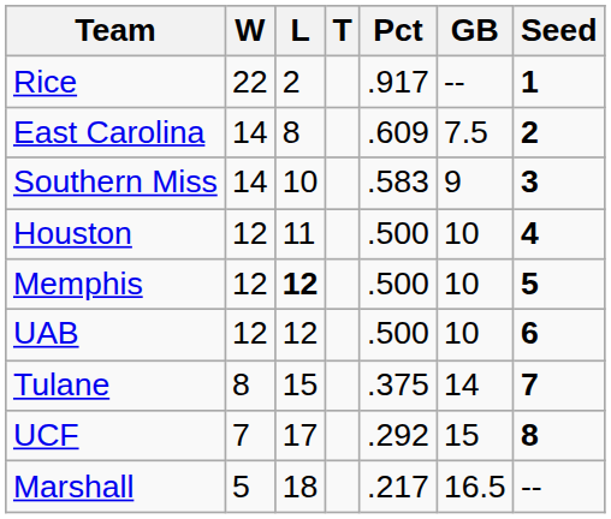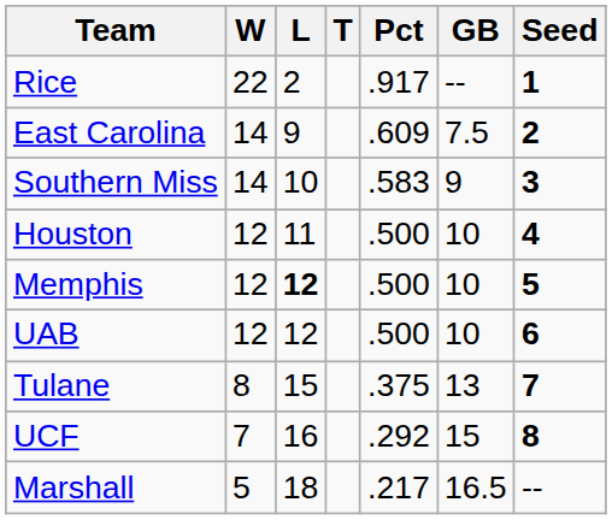 <table class="wikitable">
 <tr>
 <th>Team</th>
 <th>W</th>
 <th>L</th>
 <th>T</th>
 <th>Pct</th>
 <th>GB</th>
 <th>Seed</th>
 </tr>
 <tr>
 <td><a href='#'>Rice</a></td>
 <td>22</td>
 <td>2</td>
 <td></td>
 <td>.917</td>
 <td>--</td>
 <td><strong>1</strong></td>
 </tr>
 <tr>
 <td><a href='#'>East Carolina</a></td>
 <td>14</td>
-<td>8</td>
+<td>9</td>
 <td></td>
 <td>.609</td>
 <td>7.5</td>
 <td><strong>2</strong></td>
 </tr>
 <tr>
 <td><a href='#'>Southern Miss</a></td>
 <td>14</td>
 <td>10</td>
 <td></td>
 <td>.583</td>
 <td>9</td>
 <td><strong>3</strong></td>
 </tr>
 <tr>
 <td><a href='#'>Houston</a></td>
 <td>12</td>
 <td>11</td>
 <td></td>
 <td>.500</td>
 <td>10</td>
 <td><strong>4</strong></td>
 </tr>
 <tr>
 <td><a href='#'>Memphis</a></td>
 <td>12</td>
 <td><strong>12</strong></td>
 <td></td>
 <td>.500</td>
 <td>10</td>
 <td><strong>5</strong></td>
 </tr>
 <tr>
 <td><a href='#'>UAB</a></td>
 <td>12</td>
 <td>12</td>
 <td></td>
 <td>.500</td>
 <td>10</td>
 <td><strong>6</strong></td>
 </tr>
 <tr>
 <td><a href='#'>Tulane</a></td>
 <td>8</td>
 <td>15</td>
 <td></td>
 <td>.375</td>
-<td>14</td>
+<td>13</td>
 <td><strong>7</strong></td>
 </tr>
 <tr>
 <td><a href='#'>UCF</a></td>
 <td>7</td>
-<td>17</td>
+<td>16</td>
 <td></td>
 <td>.292</td>
 <td>15</td>
 <td><strong>8</strong></td>
 </tr>
 <tr>
 <td><a href='#'>Marshall</a></td>
 <td>5</td>
 <td>18</td>
 <td></td>
 <td>.217</td>
 <td>16.5</td>
 <td>--</td>
 </tr>
 </table>
